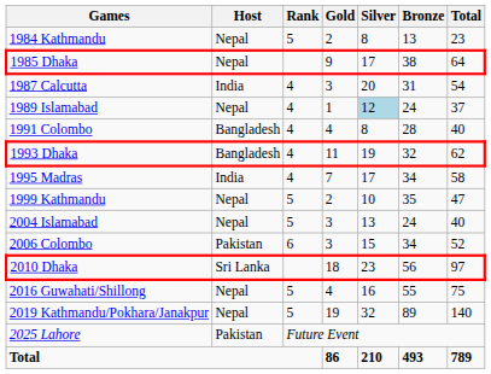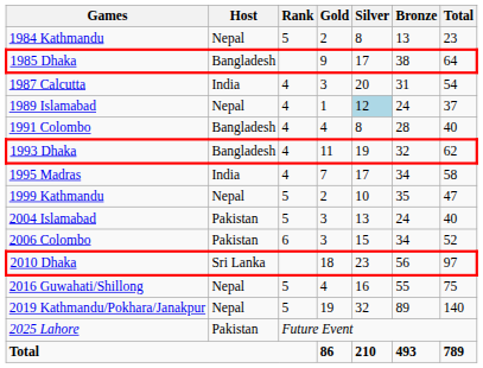 <table class="wikitable">
 <tr>
 <th>Games</th>
 <th>Host</th>
 <th>Rank</th>
 <th> Gold</th>
 <th> Silver</th>
 <th> Bronze</th>
 <th>Total</th>
 </tr>
 <tr>
 <td><a href='#'>1984 Kathmandu</a></td>
 <td> Nepal</td>
 <td>5</td>
 <td>2</td>
 <td>8</td>
 <td>13</td>
 <td>23</td>
 </tr>
 <tr style="border: 3px solid red">
 <td><a href='#'>1985 Dhaka</a></td>
-<td> Nepal</td>
+<td> Bangladesh</td>
 <td></td>
 <td>9</td>
 <td>17</td>
 <td>38</td>
 <td>64</td>
 </tr>
 <tr>
 <td><a href='#'>1987 Calcutta</a></td>
 <td> India</td>
 <td>4</td>
 <td>3</td>
 <td>20</td>
 <td>31</td>
 <td>54</td>
 </tr>
 <tr>
 <td><a href='#'>1989 Islamabad</a></td>
 <td> Nepal</td>
 <td>4</td>
 <td>1</td>
 <td style="background: lightblue;">12</td>
 <td>24</td>
 <td>37</td>
 </tr>
 <tr>
 <td><a href='#'>1991 Colombo</a></td>
 <td> Bangladesh</td>
 <td>4</td>
 <td>4</td>
 <td>8</td>
 <td>28</td>
 <td>40</td>
 </tr>
 <tr style="border: 3px solid red">
 <td><a href='#'>1993 Dhaka</a></td>
 <td> Bangladesh</td>
 <td>4</td>
 <td>11</td>
 <td>19</td>
 <td>32</td>
 <td>62</td>
 </tr>
 <tr>
 <td><a href='#'>1995 Madras</a></td>
 <td> India</td>
 <td>4</td>
 <td>7</td>
 <td>17</td>
 <td>34</td>
 <td>58</td>
 </tr>
 <tr>
 <td><a href='#'>1999 Kathmandu</a></td>
 <td> Nepal</td>
 <td>5</td>
 <td>2</td>
 <td>10</td>
 <td>35</td>
 <td>47</td>
 </tr>
 <tr>
 <td><a href='#'>2004 Islamabad</a></td>
-<td> Nepal</td>
+<td> Pakistan</td>
 <td>5</td>
 <td>3</td>
 <td>13</td>
 <td>24</td>
 <td>40</td>
 </tr>
 <tr>
 <td><a href='#'>2006 Colombo</a></td>
 <td> Pakistan</td>
 <td>6</td>
 <td>3</td>
 <td>15</td>
 <td>34</td>
 <td>52</td>
 </tr>
 <tr style="border: 3px solid red">
 <td><a href='#'>2010 Dhaka</a></td>
 <td> Sri Lanka</td>
 <td></td>
 <td>18</td>
 <td>23</td>
 <td>56</td>
 <td>97</td>
 </tr>
 <tr>
 <td><a href='#'>2016 Guwahati/Shillong</a></td>
 <td> Nepal</td>
 <td>5</td>
 <td>4</td>
 <td>16</td>
 <td>55</td>
 <td>75</td>
 </tr>
 <tr>
 <td><a href='#'>2019 Kathmandu/Pokhara/Janakpur</a></td>
 <td> Nepal</td>
 <td>5</td>
 <td>19</td>
 <td>32</td>
 <td>89</td>
 <td>140</td>
 </tr>
 <tr>
 <td><em><a href='#'>2025 Lahore</a></em></td>
 <td> Pakistan</td>
 <td colspan="5"><em>Future Event</em></td>
 </tr>
 <tr>
 <td colspan="3"><strong>Total</strong></td>
 <td><strong>86</strong></td>
 <td><strong>210</strong></td>
 <td><strong>493</strong></td>
 <td><strong>789</strong></td>
 </tr>
 </table>
